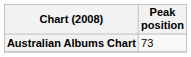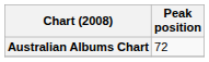 <table class="wikitable plainrowheaders sortable">
 <tr>
 <th>Chart (2008)</th>
 <th>Peak<br>position</th>
 </tr>
 <tr>
 <th scope="row">Australian Albums Chart </th>
-<td>73</td>
+<td>72</td>
 </tr>
 <tr>
 </tr>
 </table>
